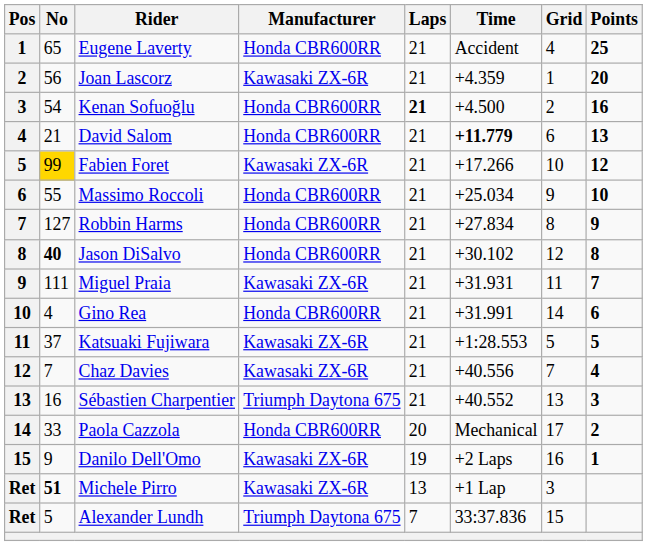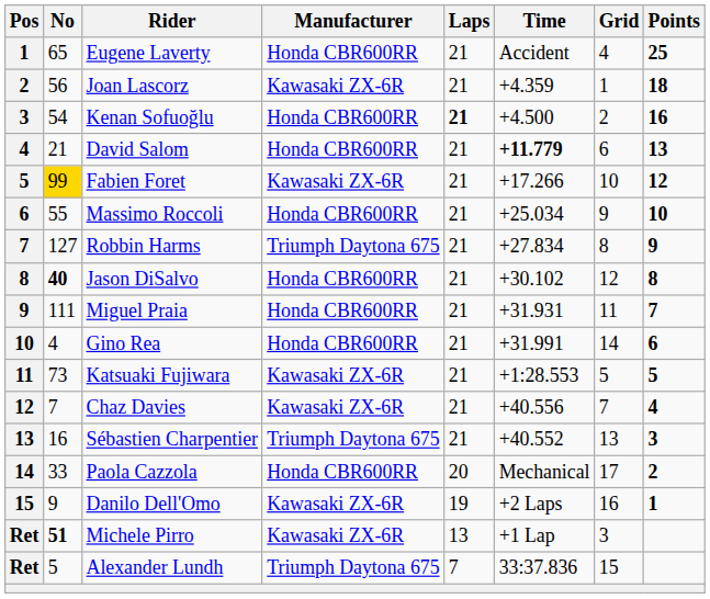 <table class="wikitable" style="font-size: 95%;">
 <tr>
 <th>Pos</th>
 <th>No</th>
 <th>Rider</th>
 <th>Manufacturer</th>
 <th>Laps</th>
 <th>Time</th>
 <th>Grid</th>
 <th>Points</th>
 </tr>
 <tr>
 <th>1</th>
 <td>65</td>
 <td> <a href='#'>Eugene Laverty</a></td>
 <td><a href='#'>Honda CBR600RR</a></td>
 <td>21</td>
 <td>Accident</td>
 <td>4</td>
 <td><strong>25</strong></td>
 </tr>
 <tr>
 <th>2</th>
 <td>56</td>
 <td> <a href='#'>Joan Lascorz</a></td>
 <td><a href='#'>Kawasaki ZX-6R</a></td>
 <td>21</td>
 <td>+4.359</td>
 <td>1</td>
-<td><strong>20</strong></td>
+<td><strong>18</strong></td>
 </tr>
 <tr>
 <th>3</th>
 <td>54</td>
 <td> <a href='#'>Kenan Sofuoğlu</a></td>
 <td><a href='#'>Honda CBR600RR</a></td>
 <td><strong>21</strong></td>
 <td>+4.500</td>
 <td>2</td>
 <td><strong>16</strong></td>
 </tr>
 <tr>
 <th>4</th>
 <td>21</td>
 <td> <a href='#'>David Salom</a></td>
 <td><a href='#'>Honda CBR600RR</a></td>
 <td>21</td>
 <td><strong>+11.779</strong></td>
 <td>6</td>
 <td><strong>13</strong></td>
 </tr>
 <tr>
 <th>5</th>
 <td style="background: gold;">99</td>
 <td> <a href='#'>Fabien Foret</a></td>
 <td><a href='#'>Kawasaki ZX-6R</a></td>
 <td>21</td>
 <td>+17.266</td>
 <td>10</td>
 <td><strong>12</strong></td>
 </tr>
 <tr>
 <th>6</th>
 <td>55</td>
 <td> <a href='#'>Massimo Roccoli</a></td>
 <td><a href='#'>Honda CBR600RR</a></td>
 <td>21</td>
 <td>+25.034</td>
 <td>9</td>
 <td><strong>10</strong></td>
 </tr>
 <tr>
 <th>7</th>
 <td>127</td>
 <td> <a href='#'>Robbin Harms</a></td>
-<td><a href='#'>Honda CBR600RR</a></td>
+<td><a href='#'>Triumph Daytona 675</a></td>
 <td>21</td>
 <td>+27.834</td>
 <td>8</td>
 <td><strong>9</strong></td>
 </tr>
 <tr>
 <th>8</th>
 <td><strong>40</strong></td>
 <td> <a href='#'>Jason DiSalvo</a></td>
 <td><a href='#'>Honda CBR600RR</a></td>
 <td>21</td>
 <td>+30.102</td>
 <td>12</td>
 <td><strong>8</strong></td>
 </tr>
 <tr>
 <th>9</th>
 <td>111</td>
 <td> <a href='#'>Miguel Praia</a></td>
-<td><a href='#'>Kawasaki ZX-6R</a></td>
+<td><a href='#'>Honda CBR600RR</a></td>
 <td>21</td>
 <td>+31.931</td>
 <td>11</td>
 <td><strong>7</strong></td>
 </tr>
 <tr>
 <th>10</th>
 <td>4</td>
 <td> <a href='#'>Gino Rea</a></td>
 <td><a href='#'>Honda CBR600RR</a></td>
 <td>21</td>
 <td>+31.991</td>
 <td>14</td>
 <td><strong>6</strong></td>
 </tr>
 <tr>
 <th>11</th>
-<td>37</td>
+<td>73</td>
 <td> <a href='#'>Katsuaki Fujiwara</a></td>
 <td><a href='#'>Kawasaki ZX-6R</a></td>
 <td>21</td>
 <td>+1:28.553</td>
 <td>5</td>
 <td><strong>5</strong></td>
 </tr>
 <tr>
 <th>12</th>
 <td>7</td>
 <td> <a href='#'>Chaz Davies</a></td>
 <td><a href='#'>Kawasaki ZX-6R</a></td>
 <td>21</td>
 <td>+40.556</td>
 <td>7</td>
 <td><strong>4</strong></td>
 </tr>
 <tr>
 <th>13</th>
 <td>16</td>
 <td> <a href='#'>Sébastien Charpentier</a></td>
 <td><a href='#'>Triumph Daytona 675</a></td>
 <td>21</td>
 <td>+40.552</td>
 <td>13</td>
 <td><strong>3</strong></td>
 </tr>
 <tr>
 <th>14</th>
 <td>33</td>
 <td> <a href='#'>Paola Cazzola</a></td>
 <td><a href='#'>Honda CBR600RR</a></td>
 <td>20</td>
 <td>Mechanical</td>
 <td>17</td>
 <td><strong>2</strong></td>
 </tr>
 <tr>
 <th>15</th>
 <td>9</td>
 <td> <a href='#'>Danilo Dell'Omo</a></td>
 <td><a href='#'>Kawasaki ZX-6R</a></td>
 <td>19</td>
 <td>+2 Laps</td>
 <td>16</td>
 <td><strong>1</strong></td>
 </tr>
 <tr>
 <th>Ret</th>
 <td><strong>51</strong></td>
 <td> <a href='#'>Michele Pirro</a></td>
 <td><a href='#'>Kawasaki ZX-6R</a></td>
 <td>13</td>
 <td>+1 Lap</td>
 <td>3</td>
 <td></td>
 </tr>
 <tr>
 <th>Ret</th>
 <td>5</td>
 <td> <a href='#'>Alexander Lundh</a></td>
 <td><a href='#'>Triumph Daytona 675</a></td>
 <td>7</td>
 <td>33:37.836</td>
 <td>15</td>
 <td></td>
 </tr>
 <tr>
 <th colspan=8></th>
 </tr>
 </table>
